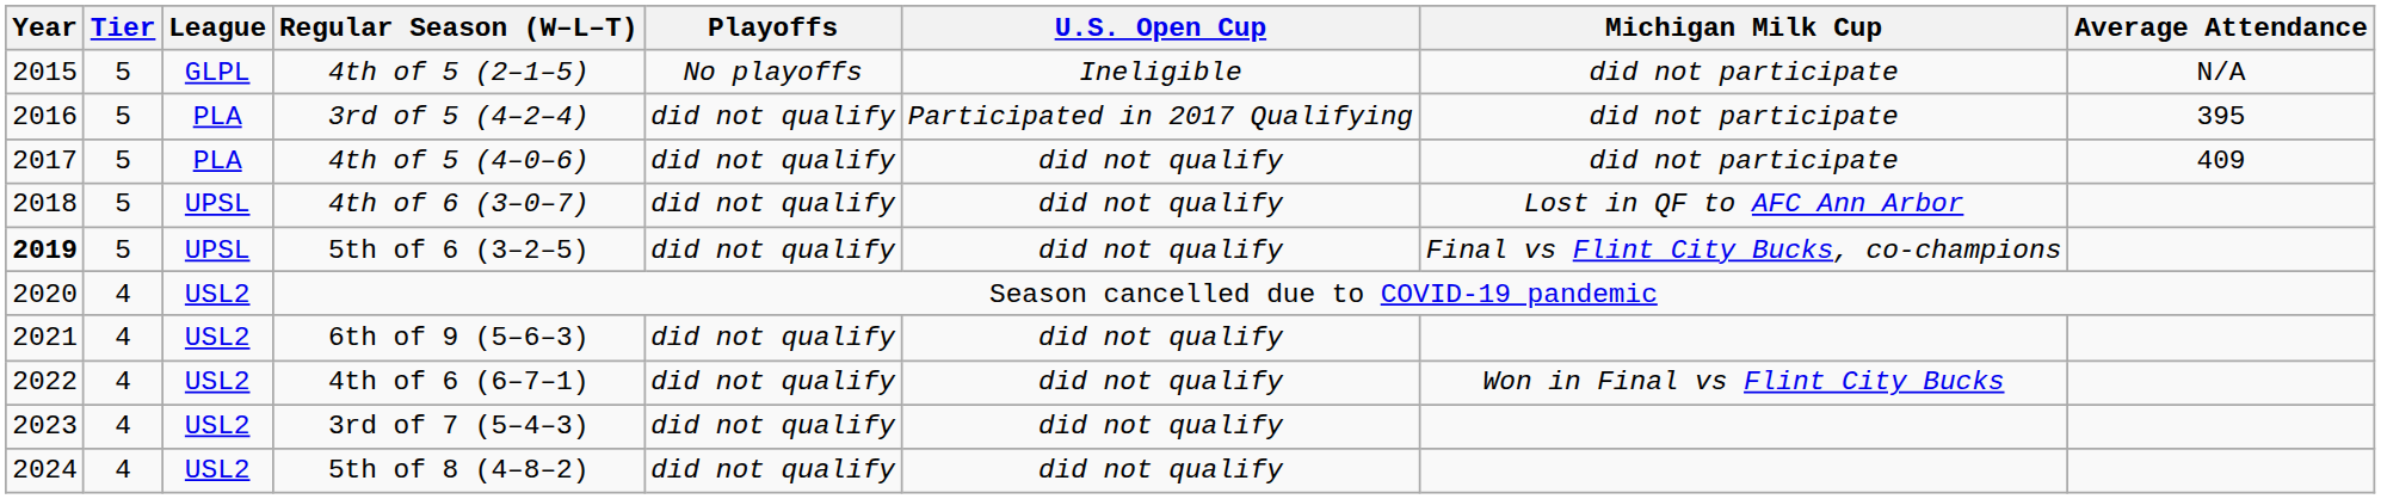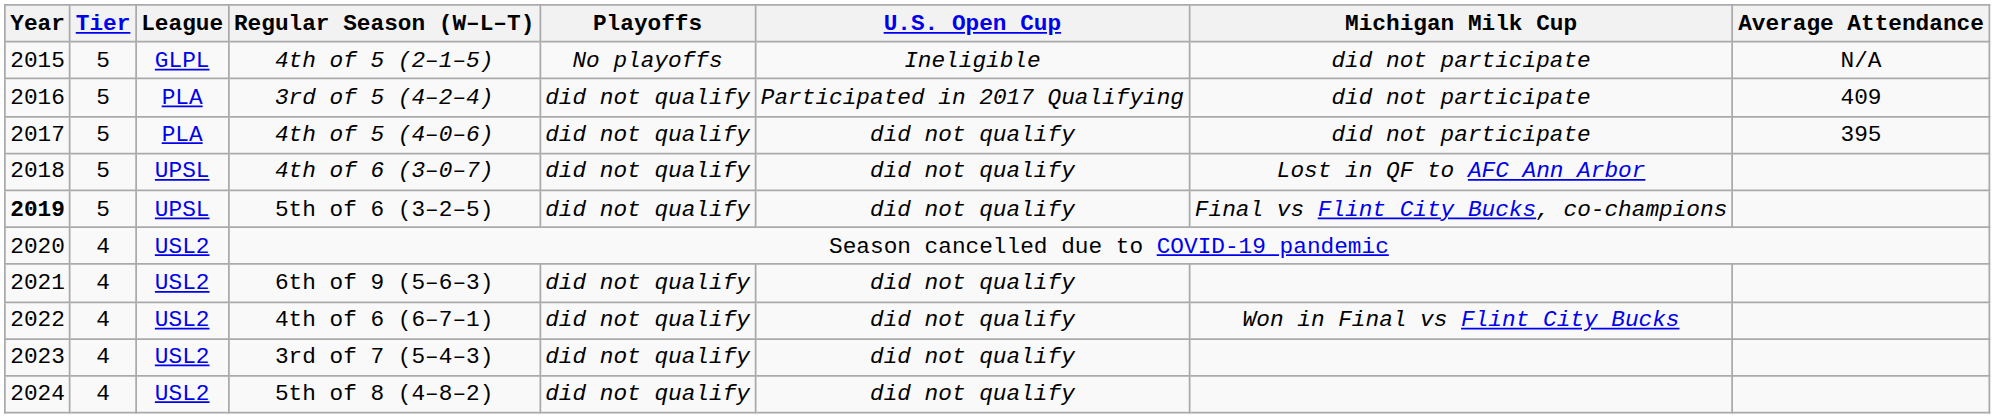 <table class="wikitable" style="text-align:center">
 <tr>
 <th>Year</th>
 <th><a href='#'>Tier</a></th>
 <th>League</th>
 <th>Regular Season (W–L–T)</th>
 <th>Playoffs</th>
 <th><a href='#'>U.S. Open Cup</a></th>
 <th>Michigan Milk Cup</th>
 <th>Average Attendance</th>
 </tr>
 <tr>
 <td>2015</td>
 <td>5</td>
 <td><a href='#'>GLPL</a></td>
 <td><em>4th of 5 (2–1–5)</em></td>
 <td><em>No playoffs</em></td>
 <td><em>Ineligible</em></td>
 <td><em>did not participate</em></td>
 <td>N/A</td>
 </tr>
 <tr>
 <td>2016</td>
 <td>5</td>
 <td><a href='#'>PLA</a></td>
 <td><em>3rd of 5 (4–2–4)</em></td>
 <td><em>did not qualify</em></td>
 <td><em>Participated in 2017 Qualifying</em></td>
 <td><em>did not participate</em></td>
-<td>395</td>
+<td>409</td>
 </tr>
 <tr>
 <td>2017</td>
 <td>5</td>
 <td><a href='#'>PLA</a></td>
 <td><em>4th of 5 (4–0–6)</em></td>
 <td><em>did not qualify</em></td>
 <td><em>did not qualify</em></td>
 <td><em>did not participate</em></td>
-<td>409</td>
+<td>395</td>
 </tr>
 <tr>
 <td>2018</td>
 <td>5</td>
 <td><a href='#'>UPSL</a></td>
 <td><em>4th of 6 (3–0–7)</em></td>
 <td><em>did not qualify</em></td>
 <td><em>did not qualify</em></td>
 <td><em>Lost in QF to <a href='#'>AFC Ann Arbor</a></em></td>
 <td></td>
 </tr>
 <tr>
 <td><strong>2019</strong></td>
 <td>5</td>
 <td><a href='#'>UPSL</a></td>
 <td>5th of 6 (3–2–5)</td>
 <td><em>did not qualify</em></td>
 <td><em>did not qualify</em></td>
 <td><em>Final vs <a href='#'>Flint City Bucks</a>, co-champions</em></td>
 <td></td>
 </tr>
 <tr>
 <td>2020</td>
 <td>4</td>
 <td><a href='#'>USL2</a></td>
 <td colspan=5>Season cancelled due to <a href='#'>COVID-19 pandemic</a></td>
 </tr>
 <tr>
 <td>2021</td>
 <td>4</td>
 <td><a href='#'>USL2</a></td>
 <td>6th of 9 (5–6–3)</td>
 <td><em>did not qualify</em></td>
 <td><em>did not qualify</em></td>
 <td></td>
 <td></td>
 </tr>
 <tr>
 <td>2022</td>
 <td>4</td>
 <td><a href='#'>USL2</a></td>
 <td>4th of 6 (6–7–1)</td>
 <td><em>did not qualify</em></td>
 <td><em>did not qualify</em></td>
 <td><em>Won in Final vs <a href='#'>Flint City Bucks</a></em></td>
 <td></td>
 </tr>
 <tr>
 <td>2023</td>
 <td>4</td>
 <td><a href='#'>USL2</a></td>
 <td>3rd of 7 (5–4–3)</td>
 <td><em>did not qualify</em></td>
 <td><em>did not qualify</em></td>
 <td></td>
 <td></td>
 </tr>
 <tr>
 <td>2024</td>
 <td>4</td>
 <td><a href='#'>USL2</a></td>
 <td>5th of 8 (4–8–2)</td>
 <td><em>did not qualify</em></td>
 <td><em>did not qualify</em></td>
 <td></td>
 <td></td>
 </tr>
 </table>
